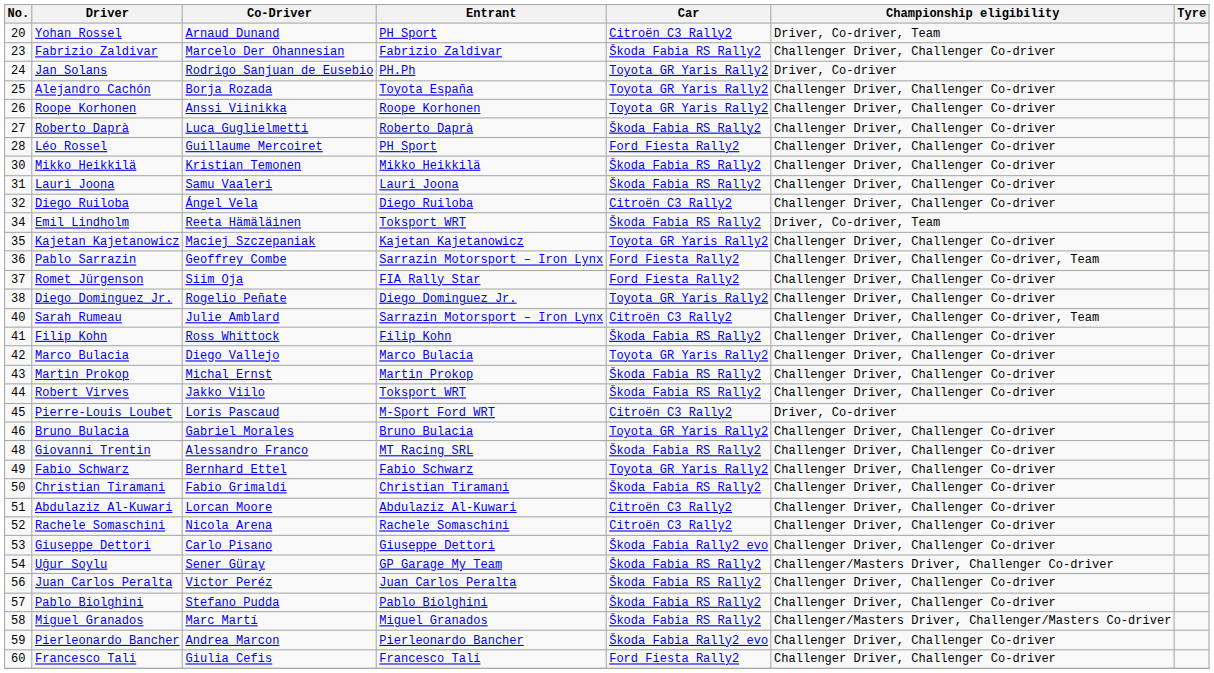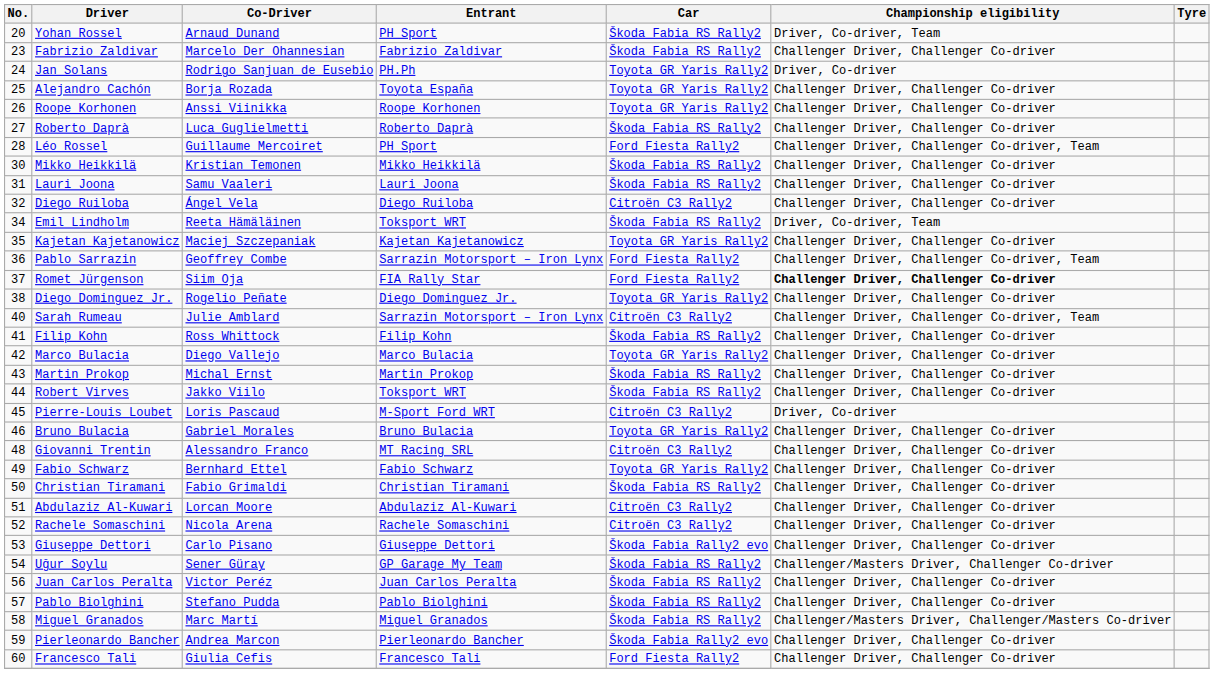 <table class="wikitable" style="font-size: 85%;">
 <tr>
 <th>No.</th>
 <th>Driver</th>
 <th>Co-Driver</th>
 <th>Entrant</th>
 <th>Car</th>
 <th>Championship eligibility</th>
 <th>Tyre</th>
 </tr>
 <tr>
 <td align="center">20</td>
 <td> <a href='#'>Yohan Rossel</a></td>
 <td> <a href='#'>Arnaud Dunand</a></td>
 <td> <a href='#'>PH Sport</a></td>
-<td><a href='#'>Citroën C3 Rally2</a></td>
+<td><a href='#'>Škoda Fabia RS Rally2</a></td>
 <td>Driver, Co-driver, Team</td>
 <td align="center"></td>
 </tr>
 <tr>
 <td align="center">23</td>
 <td> <a href='#'>Fabrizio Zaldivar</a></td>
 <td> <a href='#'>Marcelo Der Ohannesian</a></td>
 <td> <a href='#'>Fabrizio Zaldivar</a></td>
 <td><a href='#'>Škoda Fabia RS Rally2</a></td>
 <td>Challenger Driver, Challenger Co-driver</td>
 <td align="center"></td>
 </tr>
 <tr>
 <td align="center">24</td>
 <td> <a href='#'>Jan Solans</a></td>
 <td> <a href='#'>Rodrigo Sanjuan de Eusebio</a></td>
 <td> <a href='#'>PH.Ph</a></td>
 <td><a href='#'>Toyota GR Yaris Rally2</a></td>
 <td>Driver, Co-driver</td>
 <td align="center"></td>
 </tr>
 <tr>
 <td align="center">25</td>
 <td> <a href='#'>Alejandro Cachón</a></td>
 <td> <a href='#'>Borja Rozada</a></td>
 <td> <a href='#'>Toyota España</a></td>
 <td><a href='#'>Toyota GR Yaris Rally2</a></td>
 <td>Challenger Driver, Challenger Co-driver</td>
 <td align="center"></td>
 </tr>
 <tr>
 <td align="center">26</td>
 <td> <a href='#'>Roope Korhonen</a></td>
 <td> <a href='#'>Anssi Viinikka</a></td>
 <td> <a href='#'>Roope Korhonen</a></td>
 <td><a href='#'>Toyota GR Yaris Rally2</a></td>
 <td>Challenger Driver, Challenger Co-driver</td>
 <td align="center"></td>
 </tr>
 <tr>
 <td align="center">27</td>
 <td> <a href='#'>Roberto Daprà</a></td>
 <td> <a href='#'>Luca Guglielmetti</a></td>
 <td> <a href='#'>Roberto Daprà</a></td>
 <td><a href='#'>Škoda Fabia RS Rally2</a></td>
 <td>Challenger Driver, Challenger Co-driver</td>
 <td align="center"></td>
 </tr>
 <tr>
 <td align="center">28</td>
 <td> <a href='#'>Léo Rossel</a></td>
 <td> <a href='#'>Guillaume Mercoiret</a></td>
 <td> <a href='#'>PH Sport</a></td>
 <td><a href='#'>Ford Fiesta Rally2</a></td>
-<td>Challenger Driver, Challenger Co-driver</td>
+<td>Challenger Driver, Challenger Co-driver, Team</td>
 <td align="center"></td>
 </tr>
 <tr>
 <td align="center">30</td>
 <td> <a href='#'>Mikko Heikkilä</a></td>
 <td> <a href='#'>Kristian Temonen</a></td>
 <td> <a href='#'>Mikko Heikkilä</a></td>
 <td><a href='#'>Škoda Fabia RS Rally2</a></td>
 <td>Challenger Driver, Challenger Co-driver</td>
 <td align="center"></td>
 </tr>
 <tr>
 <td align="center">31</td>
 <td> <a href='#'>Lauri Joona</a></td>
 <td> <a href='#'>Samu Vaaleri</a></td>
 <td> <a href='#'>Lauri Joona</a></td>
 <td><a href='#'>Škoda Fabia RS Rally2</a></td>
 <td>Challenger Driver, Challenger Co-driver</td>
 <td align="center"></td>
 </tr>
 <tr>
 <td align="center">32</td>
 <td> <a href='#'>Diego Ruiloba</a></td>
 <td> <a href='#'>Ángel Vela</a></td>
 <td> <a href='#'>Diego Ruiloba</a></td>
 <td><a href='#'>Citroën C3 Rally2</a></td>
 <td>Challenger Driver, Challenger Co-driver</td>
 <td align="center"></td>
 </tr>
 <tr>
 <td align="center">34</td>
 <td> <a href='#'>Emil Lindholm</a></td>
 <td> <a href='#'>Reeta Hämäläinen</a></td>
 <td> <a href='#'>Toksport WRT</a></td>
 <td><a href='#'>Škoda Fabia RS Rally2</a></td>
 <td>Driver, Co-driver, Team</td>
 <td align="center"></td>
 </tr>
 <tr>
 <td align="center">35</td>
 <td> <a href='#'>Kajetan Kajetanowicz</a></td>
 <td> <a href='#'>Maciej Szczepaniak</a></td>
 <td> <a href='#'>Kajetan Kajetanowicz</a></td>
 <td><a href='#'>Toyota GR Yaris Rally2</a></td>
 <td>Challenger Driver, Challenger Co-driver</td>
 <td align="center"></td>
 </tr>
 <tr>
 <td align="center">36</td>
 <td> <a href='#'>Pablo Sarrazin</a></td>
 <td> <a href='#'>Geoffrey Combe</a></td>
 <td> <a href='#'>Sarrazin Motorsport – Iron Lynx</a></td>
 <td><a href='#'>Ford Fiesta Rally2</a></td>
 <td>Challenger Driver, Challenger Co-driver, Team</td>
 <td align="center"></td>
 </tr>
 <tr>
 <td align="center">37</td>
 <td> <a href='#'>Romet Jürgenson</a></td>
 <td> <a href='#'>Siim Oja</a></td>
 <td> <a href='#'>FIA Rally Star</a></td>
 <td><a href='#'>Ford Fiesta Rally2</a></td>
-<td>Challenger Driver, Challenger Co-driver</td>
+<td><strong>Challenger Driver, Challenger Co-driver</strong></td>
 <td align="center"></td>
 </tr>
 <tr>
 <td align="center">38</td>
 <td> <a href='#'>Diego Dominguez Jr.</a></td>
 <td> <a href='#'>Rogelio Peñate</a></td>
 <td> <a href='#'>Diego Dominguez Jr.</a></td>
 <td><a href='#'>Toyota GR Yaris Rally2</a></td>
 <td>Challenger Driver, Challenger Co-driver</td>
 <td align="center"></td>
 </tr>
 <tr>
 <td align="center">40</td>
 <td> <a href='#'>Sarah Rumeau</a></td>
 <td> <a href='#'>Julie Amblard</a></td>
 <td> <a href='#'>Sarrazin Motorsport – Iron Lynx</a></td>
 <td><a href='#'>Citroën C3 Rally2</a></td>
 <td>Challenger Driver, Challenger Co-driver, Team</td>
 <td align="center"></td>
 </tr>
 <tr>
 <td align="center">41</td>
 <td> <a href='#'>Filip Kohn</a></td>
 <td> <a href='#'>Ross Whittock</a></td>
 <td> <a href='#'>Filip Kohn</a></td>
 <td><a href='#'>Škoda Fabia RS Rally2</a></td>
 <td>Challenger Driver, Challenger Co-driver</td>
 <td align="center"></td>
 </tr>
 <tr>
 <td align="center">42</td>
 <td> <a href='#'>Marco Bulacia</a></td>
 <td> <a href='#'>Diego Vallejo</a></td>
 <td> <a href='#'>Marco Bulacia</a></td>
 <td><a href='#'>Toyota GR Yaris Rally2</a></td>
 <td>Challenger Driver, Challenger Co-driver</td>
 <td align="center"></td>
 </tr>
 <tr>
 <td align="center">43</td>
 <td> <a href='#'>Martin Prokop</a></td>
 <td> <a href='#'>Michal Ernst</a></td>
 <td> <a href='#'>Martin Prokop</a></td>
 <td><a href='#'>Škoda Fabia RS Rally2</a></td>
 <td>Challenger Driver, Challenger Co-driver</td>
 <td align="center"></td>
 </tr>
 <tr>
 <td align="center">44</td>
 <td> <a href='#'>Robert Virves</a></td>
 <td> <a href='#'>Jakko Viilo</a></td>
 <td> <a href='#'>Toksport WRT</a></td>
 <td><a href='#'>Škoda Fabia RS Rally2</a></td>
 <td>Challenger Driver, Challenger Co-driver</td>
 <td align="center"></td>
 </tr>
 <tr>
 <td align="center">45</td>
 <td> <a href='#'>Pierre-Louis Loubet</a></td>
 <td> <a href='#'>Loris Pascaud</a></td>
 <td> <a href='#'>M-Sport Ford WRT</a></td>
 <td><a href='#'>Citroën C3 Rally2</a></td>
 <td>Driver, Co-driver</td>
 <td align="center"></td>
 </tr>
 <tr>
 <td align="center">46</td>
 <td> <a href='#'>Bruno Bulacia</a></td>
 <td> <a href='#'>Gabriel Morales</a></td>
 <td> <a href='#'>Bruno Bulacia</a></td>
 <td><a href='#'>Toyota GR Yaris Rally2</a></td>
 <td>Challenger Driver, Challenger Co-driver</td>
 <td align="center"></td>
 </tr>
 <tr>
 <td align="center">48</td>
 <td> <a href='#'>Giovanni Trentin</a></td>
 <td> <a href='#'>Alessandro Franco</a></td>
 <td> <a href='#'>MT Racing SRL</a></td>
-<td><a href='#'>Škoda Fabia RS Rally2</a></td>
+<td><a href='#'>Citroën C3 Rally2</a></td>
 <td>Challenger Driver, Challenger Co-driver</td>
 <td align="center"></td>
 </tr>
 <tr>
 <td align="center">49</td>
 <td> <a href='#'>Fabio Schwarz</a></td>
 <td> <a href='#'>Bernhard Ettel</a></td>
 <td> <a href='#'>Fabio Schwarz</a></td>
 <td><a href='#'>Toyota GR Yaris Rally2</a></td>
 <td>Challenger Driver, Challenger Co-driver</td>
 <td align="center"></td>
 </tr>
 <tr>
 <td align="center">50</td>
 <td> <a href='#'>Christian Tiramani</a></td>
 <td> <a href='#'>Fabio Grimaldi</a></td>
 <td> <a href='#'>Christian Tiramani</a></td>
 <td><a href='#'>Škoda Fabia RS Rally2</a></td>
 <td>Challenger Driver, Challenger Co-driver</td>
 <td align="center"></td>
 </tr>
 <tr>
 <td align="center">51</td>
 <td> <a href='#'>Abdulaziz Al-Kuwari</a></td>
 <td> <a href='#'>Lorcan Moore</a></td>
 <td> <a href='#'>Abdulaziz Al-Kuwari</a></td>
 <td><a href='#'>Citroën C3 Rally2</a></td>
 <td>Challenger Driver, Challenger Co-driver</td>
 <td align="center"></td>
 </tr>
 <tr>
 <td align="center">52</td>
 <td> <a href='#'>Rachele Somaschini</a></td>
 <td> <a href='#'>Nicola Arena</a></td>
 <td> <a href='#'>Rachele Somaschini</a></td>
 <td><a href='#'>Citroën C3 Rally2</a></td>
 <td>Challenger Driver, Challenger Co-driver</td>
 <td align="center"></td>
 </tr>
 <tr>
 <td align="center">53</td>
 <td> <a href='#'>Giuseppe Dettori</a></td>
 <td> <a href='#'>Carlo Pisano</a></td>
 <td> <a href='#'>Giuseppe Dettori</a></td>
 <td><a href='#'>Škoda Fabia Rally2 evo</a></td>
 <td>Challenger Driver, Challenger Co-driver</td>
 <td align="center"></td>
 </tr>
 <tr>
 <td align="center">54</td>
 <td> <a href='#'>Uğur Soylu</a></td>
 <td> <a href='#'>Sener Güray</a></td>
 <td> <a href='#'>GP Garage My Team</a></td>
 <td><a href='#'>Škoda Fabia RS Rally2</a></td>
 <td>Challenger/Masters Driver, Challenger Co-driver</td>
 <td align="center"></td>
 </tr>
 <tr>
 <td align="center">56</td>
 <td> <a href='#'>Juan Carlos Peralta</a></td>
 <td> <a href='#'>Victor Peréz</a></td>
 <td> <a href='#'>Juan Carlos Peralta</a></td>
 <td><a href='#'>Škoda Fabia RS Rally2</a></td>
 <td>Challenger Driver, Challenger Co-driver</td>
 <td align="center"></td>
 </tr>
 <tr>
 <td align="center">57</td>
 <td> <a href='#'>Pablo Biolghini</a></td>
 <td> <a href='#'>Stefano Pudda</a></td>
 <td> <a href='#'>Pablo Biolghini</a></td>
 <td><a href='#'>Škoda Fabia RS Rally2</a></td>
 <td>Challenger Driver, Challenger Co-driver</td>
 <td align="center"></td>
 </tr>
 <tr>
 <td align="center">58</td>
 <td> <a href='#'>Miguel Granados</a></td>
 <td> <a href='#'>Marc Martí</a></td>
 <td> <a href='#'>Miguel Granados</a></td>
 <td><a href='#'>Škoda Fabia RS Rally2</a></td>
 <td>Challenger/Masters Driver, Challenger/Masters Co-driver</td>
 <td align="center"></td>
 </tr>
 <tr>
 <td align="center">59</td>
 <td> <a href='#'>Pierleonardo Bancher</a></td>
 <td> <a href='#'>Andrea Marcon</a></td>
 <td> <a href='#'>Pierleonardo Bancher</a></td>
 <td><a href='#'>Škoda Fabia Rally2 evo</a></td>
 <td>Challenger Driver, Challenger Co-driver</td>
 <td align="center"></td>
 </tr>
 <tr>
 <td align="center">60</td>
 <td> <a href='#'>Francesco Tali</a></td>
 <td> <a href='#'>Giulia Cefis</a></td>
 <td> <a href='#'>Francesco Tali</a></td>
 <td><a href='#'>Ford Fiesta Rally2</a></td>
 <td>Challenger Driver, Challenger Co-driver</td>
 <td align="center"></td>
 </tr>
 <tr>
 </tr>
 </table>
